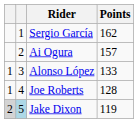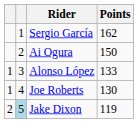 <table class="wikitable" style="font-size: 95%;">
 <tr>
 <th></th>
 <th></th>
 <th>Rider</th>
 <th>Points</th>
 </tr>
 <tr>
 <td></td>
 <td align=center>1</td>
 <td> <a href='#'>Sergio García</a></td>
 <td align=left>162</td>
 </tr>
 <tr>
 <td></td>
 <td align=center>2</td>
 <td> <a href='#'>Ai Ogura</a></td>
-<td align=left>157</td>
+<td align=left>150</td>
 </tr>
 <tr>
 <td> 1</td>
 <td align=center>3</td>
 <td> <a href='#'>Alonso López</a></td>
 <td align=left>133</td>
 </tr>
 <tr>
 <td> 1</td>
 <td align=center>4</td>
 <td> <a href='#'>Joe Roberts</a></td>
-<td align=left>128</td>
+<td align=left>130</td>
 </tr>
 <tr>
-<td style="background: lightgrey;"> 2</td>
+<td> 2</td>
 <td align=center style="background: lightblue;">5</td>
 <td> <a href='#'>Jake Dixon</a></td>
 <td align=left>119</td>
 </tr>
 </table>
